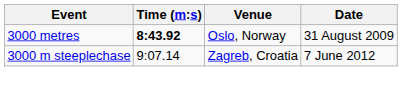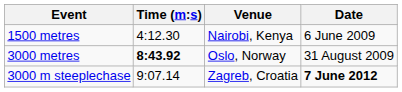 <table class="wikitable">
 <tr>
 <th>Event</th>
 <th>Time (<a href='#'>m</a>:<a href='#'>s</a>)</th>
 <th>Venue</th>
 <th>Date</th>
+</tr>
+<tr>
+<td><a href='#'>1500 metres</a></td>
+<td>4:12.30</td>
+<td><a href='#'>Nairobi</a>, Kenya</td>
+<td>6 June 2009</td>
 </tr>
 <tr>
 <td><a href='#'>3000 metres</a></td>
 <td><strong>8:43.92</strong></td>
 <td><a href='#'>Oslo</a>, Norway</td>
 <td>31 August 2009</td>
 </tr>
 <tr>
 <td><a href='#'>3000 m steeplechase</a></td>
 <td>9:07.14</td>
 <td><a href='#'>Zagreb</a>, Croatia</td>
-<td>7 June 2012</td>
+<td><strong>7 June 2012</strong></td>
 </tr>
 </table>
